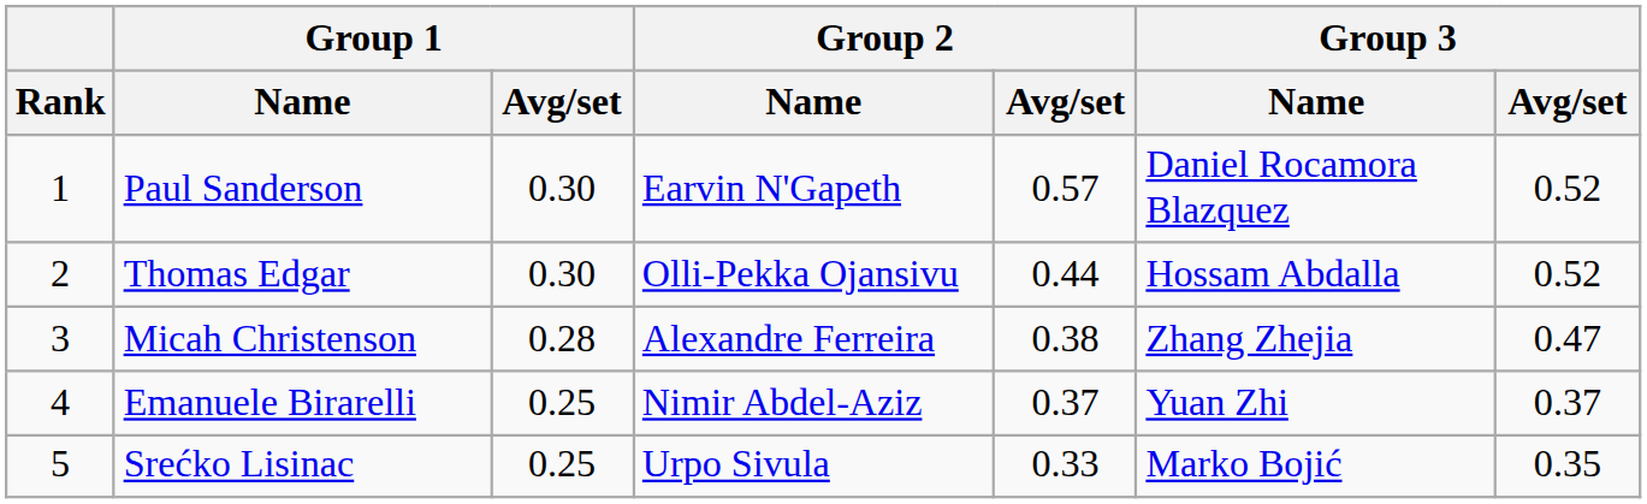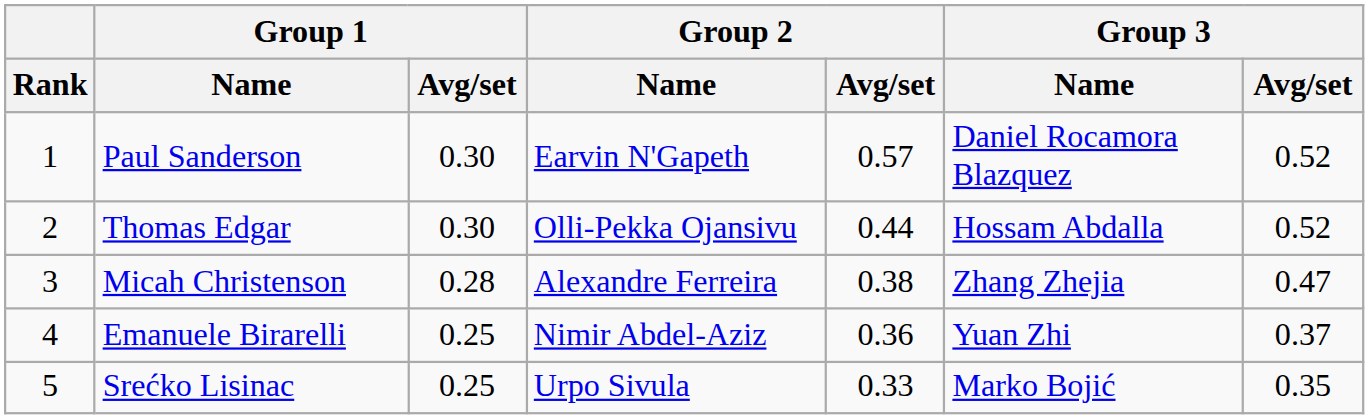 <table class="wikitable" style="font-size:90%">
 <tr>
 <th></th>
 <th colspan="2">Group 1</th>
 <th colspan="2">Group 2</th>
 <th colspan="2">Group 3</th>
 </tr>
 <tr>
 <th width=30>Rank</th>
 <th width=250>Name</th>
 <th width=50>Avg/set</th>
 <th width=250>Name</th>
 <th width=50>Avg/set</th>
 <th width=250>Name</th>
 <th width=50>Avg/set</th>
 </tr>
 <tr>
 <td align=center>1</td>
 <td> <a href='#'>Paul Sanderson</a></td>
 <td align=center>0.30</td>
 <td> <a href='#'>Earvin N'Gapeth</a></td>
 <td align=center>0.57</td>
 <td> <a href='#'>Daniel Rocamora Blazquez</a></td>
 <td align=center>0.52</td>
 </tr>
 <tr>
 <td align=center>2</td>
 <td> <a href='#'>Thomas Edgar</a></td>
 <td align=center>0.30</td>
 <td> <a href='#'>Olli-Pekka Ojansivu</a></td>
 <td align=center>0.44</td>
 <td> <a href='#'>Hossam Abdalla</a></td>
 <td align=center>0.52</td>
 </tr>
 <tr>
 <td align=center>3</td>
 <td> <a href='#'>Micah Christenson</a></td>
 <td align=center>0.28</td>
 <td> <a href='#'>Alexandre Ferreira</a></td>
 <td align=center>0.38</td>
 <td> <a href='#'>Zhang Zhejia</a></td>
 <td align=center>0.47</td>
 </tr>
 <tr>
 <td align=center>4</td>
 <td> <a href='#'>Emanuele Birarelli</a></td>
 <td align=center>0.25</td>
 <td> <a href='#'>Nimir Abdel-Aziz</a></td>
-<td align=center>0.37</td>
+<td align=center>0.36</td>
 <td> <a href='#'>Yuan Zhi</a></td>
 <td align=center>0.37</td>
 </tr>
 <tr>
 <td align=center>5</td>
 <td> <a href='#'>Srećko Lisinac</a></td>
 <td align=center>0.25</td>
 <td> <a href='#'>Urpo Sivula</a></td>
 <td align=center>0.33</td>
 <td> <a href='#'>Marko Bojić</a></td>
 <td align=center>0.35</td>
 </tr>
 </table>
